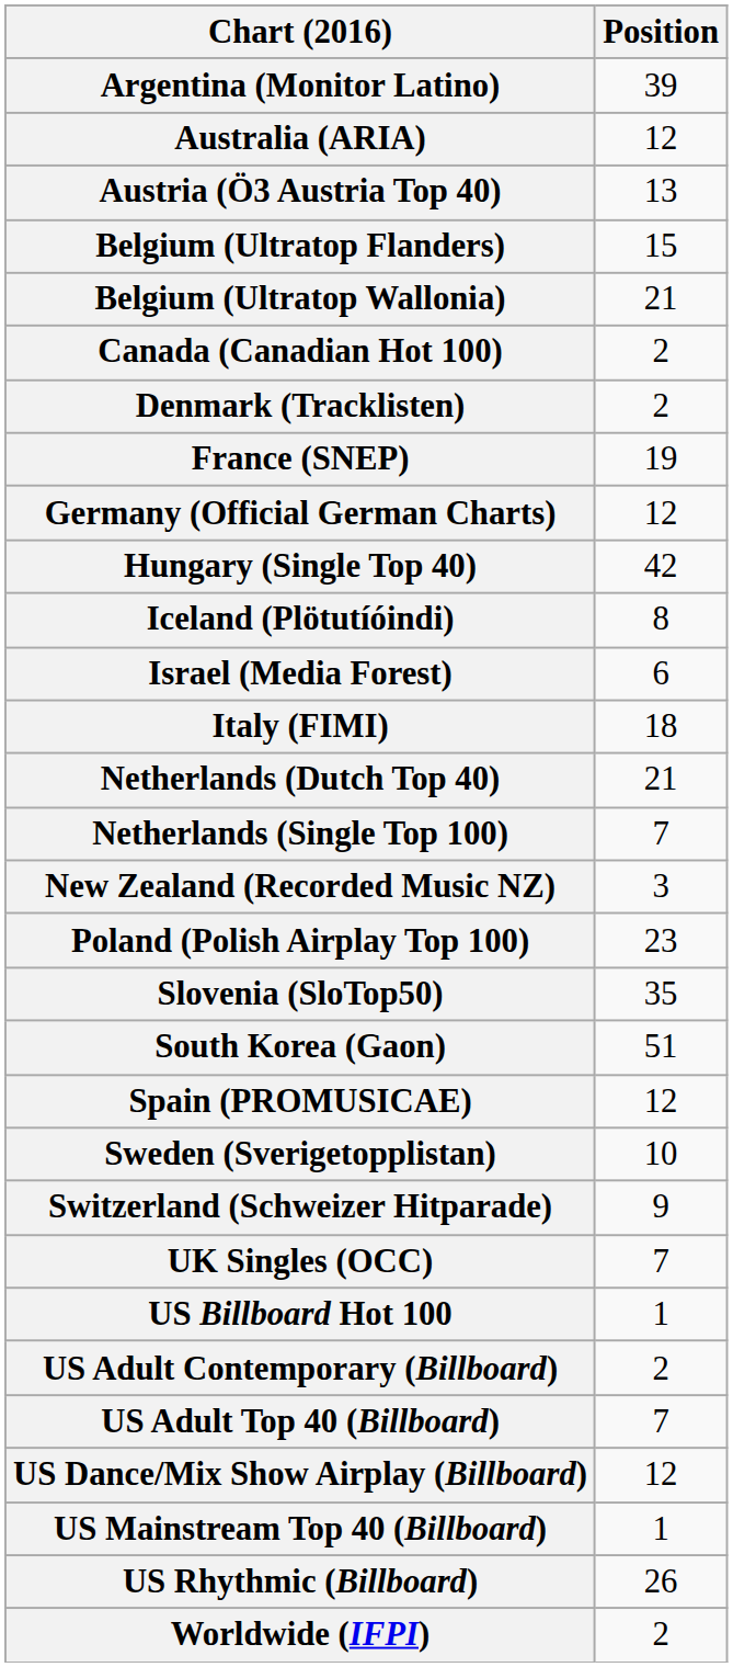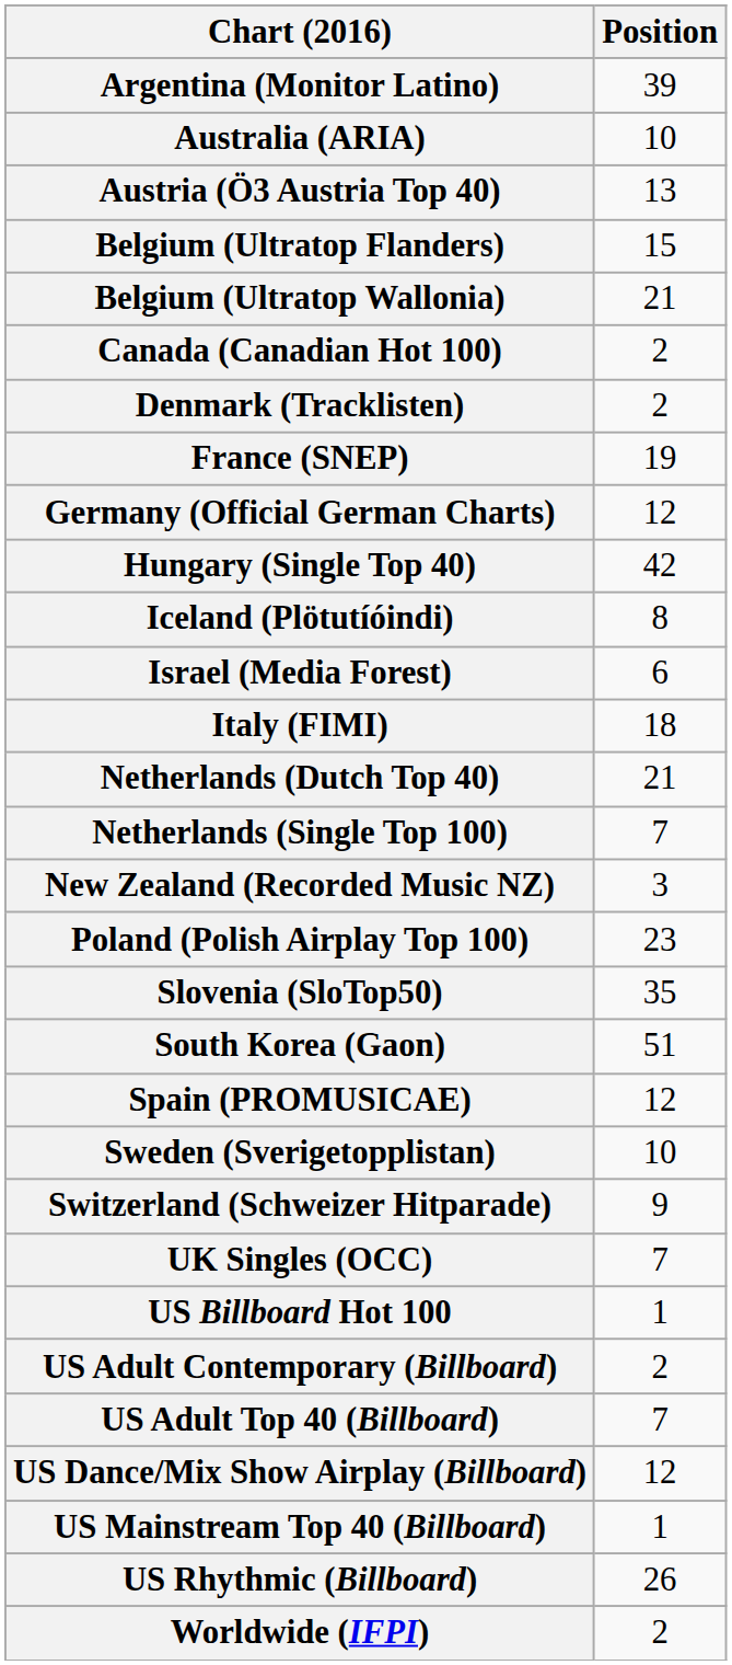 <table class="wikitable sortable plainrowheaders" style="text-align:center">
 <tr>
 <th scope="col">Chart (2016)</th>
 <th scope="col">Position</th>
 </tr>
 <tr>
 <th scope="row">Argentina (Monitor Latino)</th>
 <td>39</td>
 </tr>
 <tr>
 <th scope="row">Australia (ARIA)</th>
-<td>12</td>
+<td>10</td>
 </tr>
 <tr>
 <th scope="row">Austria (Ö3 Austria Top 40)</th>
 <td>13</td>
 </tr>
 <tr>
 <th scope="row">Belgium (Ultratop Flanders)</th>
 <td>15</td>
 </tr>
 <tr>
 <th scope="row">Belgium (Ultratop Wallonia)</th>
 <td>21</td>
 </tr>
 <tr>
 <th scope="row">Canada (Canadian Hot 100)</th>
 <td>2</td>
 </tr>
 <tr>
 <th scope="row">Denmark (Tracklisten)</th>
 <td>2</td>
 </tr>
 <tr>
 <th scope="row">France (SNEP)</th>
 <td>19</td>
 </tr>
 <tr>
 <th scope="row">Germany (Official German Charts)</th>
 <td>12</td>
 </tr>
 <tr>
 <th scope="row">Hungary (Single Top 40)</th>
 <td>42</td>
 </tr>
 <tr>
 <th scope="row">Iceland (Plötutíóindi)</th>
 <td>8</td>
 </tr>
 <tr>
 <th scope="row">Israel (Media Forest)</th>
 <td>6</td>
 </tr>
 <tr>
 <th scope="row">Italy (FIMI)</th>
 <td>18</td>
 </tr>
 <tr>
 <th scope="row">Netherlands (Dutch Top 40)</th>
 <td>21</td>
 </tr>
 <tr>
 <th scope="row">Netherlands (Single Top 100)</th>
 <td>7</td>
 </tr>
 <tr>
 <th scope="row">New Zealand (Recorded Music NZ)</th>
 <td>3</td>
 </tr>
 <tr>
 <th scope="row">Poland (Polish Airplay Top 100)</th>
 <td>23</td>
 </tr>
 <tr>
 <th scope="row">Slovenia (SloTop50)</th>
 <td>35</td>
 </tr>
 <tr>
 <th scope="row">South Korea (Gaon)</th>
 <td>51</td>
 </tr>
 <tr>
 <th scope="row">Spain (PROMUSICAE)</th>
 <td>12</td>
 </tr>
 <tr>
 <th scope="row">Sweden (Sverigetopplistan)</th>
 <td>10</td>
 </tr>
 <tr>
 <th scope="row">Switzerland (Schweizer Hitparade)</th>
 <td>9</td>
 </tr>
 <tr>
 <th scope="row">UK Singles (OCC)</th>
 <td>7</td>
 </tr>
 <tr>
 <th scope="row">US <em>Billboard</em> Hot 100</th>
 <td>1</td>
 </tr>
 <tr>
 <th scope="row">US Adult Contemporary (<em>Billboard</em>)</th>
 <td>2</td>
 </tr>
 <tr>
 <th scope="row">US Adult Top 40 (<em>Billboard</em>)</th>
 <td>7</td>
 </tr>
 <tr>
 <th scope="row">US Dance/Mix Show Airplay (<em>Billboard</em>)</th>
 <td>12</td>
 </tr>
 <tr>
 <th scope="row">US Mainstream Top 40 (<em>Billboard</em>)</th>
 <td>1</td>
 </tr>
 <tr>
 <th scope="row">US Rhythmic (<em>Billboard</em>)</th>
 <td>26</td>
 </tr>
 <tr>
 <th scope="row">Worldwide (<em><a href='#'>IFPI</a></em>)</th>
 <td>2</td>
 </tr>
 </table>
